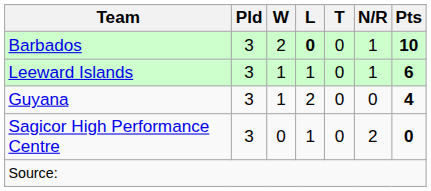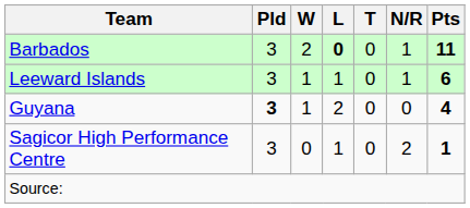 <table class="wikitable" style="text-align: center;">
 <tr>
 <th width=205>Team</th>
 <th width=20>Pld</th>
 <th width=20>W</th>
 <th width=20>L</th>
 <th width=20>T</th>
 <th width=20>N/R</th>
 <th width=20>Pts</th>
 </tr>
 <tr style="background:#ccffcc;">
 <td align=left><a href='#'>Barbados</a></td>
 <td>3</td>
 <td>2</td>
 <td><strong>0</strong></td>
 <td>0</td>
 <td>1</td>
-<td><strong>10</strong></td>
+<td><strong>11</strong></td>
 </tr>
 <tr style="background:#ccffcc;">
 <td align=left><a href='#'>Leeward Islands</a></td>
 <td>3</td>
 <td>1</td>
 <td>1</td>
 <td>0</td>
 <td>1</td>
 <td><strong>6</strong></td>
 </tr>
 <tr>
 <td align=left><a href='#'>Guyana</a></td>
-<td>3</td>
+<td><strong>3</strong></td>
 <td>1</td>
 <td>2</td>
 <td>0</td>
 <td>0</td>
 <td><strong>4</strong></td>
 </tr>
 <tr>
 <td align=left><a href='#'>Sagicor High Performance Centre</a></td>
 <td>3</td>
 <td>0</td>
 <td>1</td>
 <td>0</td>
 <td>2</td>
-<td><strong>0</strong></td>
+<td><strong>1</strong></td>
 </tr>
 <tr>
 <td align=left colspan="11"><small>Source:</small></td>
 </tr>
 </table>
